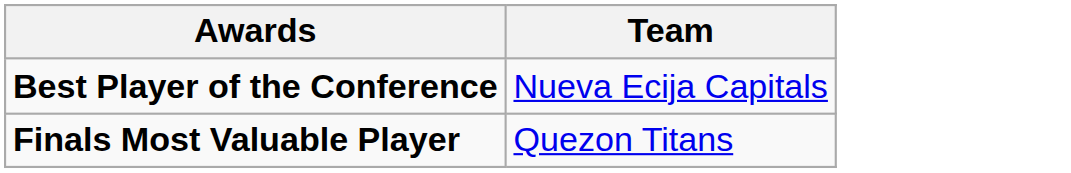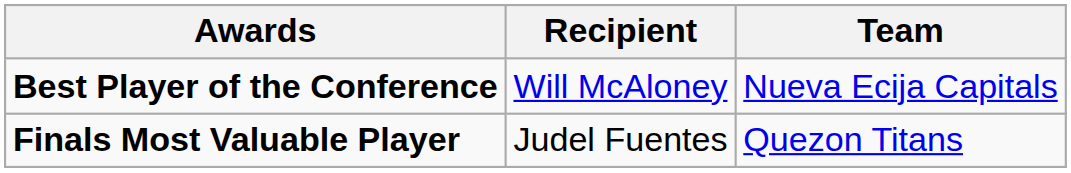 <table class="wikitable">
 <tr>
 <th>Awards</th>
+<th>Recipient</th>
 <th>Team</th>
 </tr>
 <tr>
 <td><strong>Best Player of the Conference</strong></td>
+<td><a href='#'>Will McAloney</a></td>
 <td><a href='#'>Nueva Ecija Capitals</a></td>
 </tr>
 <tr>
 <td><strong>Finals Most Valuable Player</strong></td>
+<td>Judel Fuentes</td>
 <td><a href='#'>Quezon Titans</a></td>
 </tr>
 </table>
